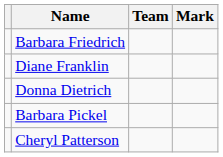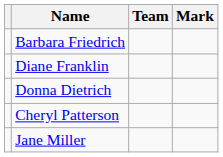 <table class=wikitable>
 <tr>
 <th></th>
 <th>Name</th>
 <th>Team</th>
 <th>Mark</th>
 </tr>
 <tr>
 <td></td>
 <td><a href='#'>Barbara Friedrich</a></td>
 <td></td>
 <td></td>
 </tr>
 <tr>
 <td></td>
 <td><a href='#'>Diane Franklin</a></td>
 <td></td>
 <td></td>
 </tr>
 <tr>
 <td></td>
 <td><a href='#'>Donna Dietrich</a></td>
 <td></td>
 <td></td>
 </tr>
 <tr>
 <td></td>
-<td><a href='#'>Barbara Pickel</a></td>
+<td><a href='#'>Cheryl Patterson</a></td>
 <td></td>
 <td></td>
 </tr>
 <tr>
 <td></td>
-<td><a href='#'>Cheryl Patterson</a></td>
+<td><a href='#'>Jane Miller</a></td>
 <td></td>
 <td></td>
 </tr>
 </table>
